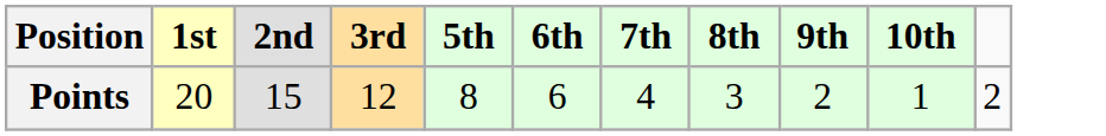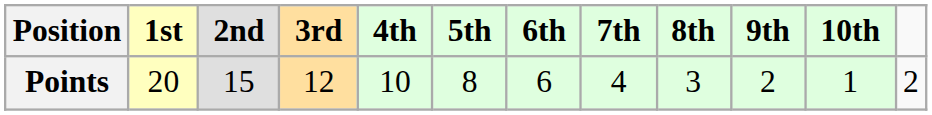 <table class="wikitable" style="font-size:85%; text-align:center">
 <tr>
 <th>Position</th>
 <td style="background:#ffffbf;"> <strong>1st</strong> </td>
 <td style="background:#dfdfdf;"> <strong>2nd</strong> </td>
 <td style="background:#ffdf9f;"> <strong>3rd</strong> </td>
+<td style="background:#dfffdf;"> <strong>4th</strong> </td>
 <td style="background:#dfffdf;"> <strong>5th</strong> </td>
 <td style="background:#dfffdf;"> <strong>6th</strong> </td>
 <td style="background:#dfffdf;"> <strong>7th</strong> </td>
 <td style="background:#dfffdf;"> <strong>8th</strong> </td>
 <td style="background:#dfffdf;"> <strong>9th</strong> </td>
 <td style="background:#dfffdf;"> <strong>10th</strong> </td>
 <td>  </td>
 </tr>
 <tr>
 <th>Points</th>
 <td style="background:#ffffbf;">20</td>
 <td style="background:#dfdfdf;">15</td>
 <td style="background:#ffdf9f;">12</td>
+<td style="background:#dfffdf;">10</td>
 <td style="background:#dfffdf;">8</td>
 <td style="background:#dfffdf;">6</td>
 <td style="background:#dfffdf;">4</td>
 <td style="background:#dfffdf;">3</td>
 <td style="background:#dfffdf;">2</td>
 <td style="background:#dfffdf;">1</td>
 <td>2</td>
 </tr>
 </table>
